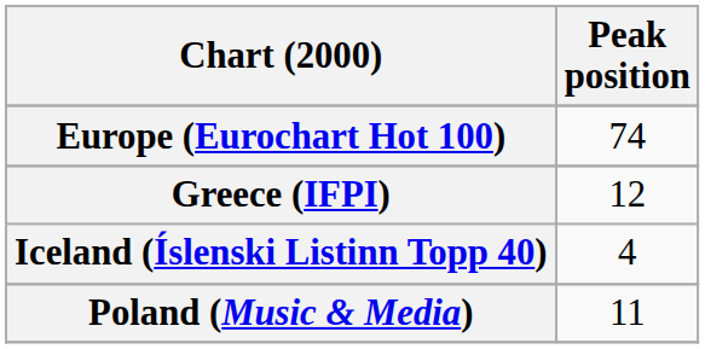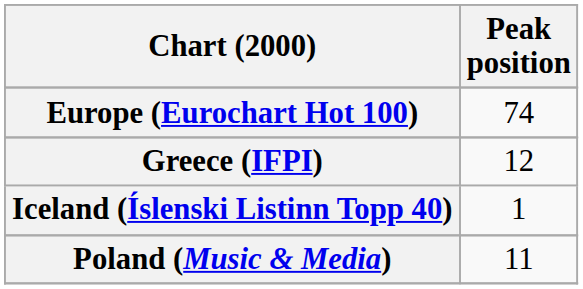 <table class="wikitable sortable plainrowheaders" style="text-align:center">
 <tr>
 <th>Chart (2000)</th>
 <th>Peak<br>position</th>
 </tr>
 <tr>
 </tr>
 <tr>
 </tr>
 <tr>
 </tr>
 <tr>
 <th scope="row">Europe (<a href='#'>Eurochart Hot 100</a>)</th>
 <td>74</td>
 </tr>
 <tr>
 </tr>
 <tr>
 <th scope="row">Greece (<a href='#'>IFPI</a>)</th>
 <td>12</td>
 </tr>
 <tr>
 <th scope="row">Iceland (<a href='#'>Íslenski Listinn Topp 40</a>)</th>
-<td>4</td>
+<td>1</td>
 </tr>
 <tr>
 </tr>
 <tr>
 </tr>
 <tr>
 </tr>
 <tr>
 </tr>
 <tr>
 </tr>
 <tr>
 <th scope="row">Poland (<em><a href='#'>Music & Media</a></em>)</th>
 <td>11</td>
 </tr>
 <tr>
 </tr>
 <tr>
 </tr>
 <tr>
 </tr>
 <tr>
 </tr>
 <tr>
 </tr>
 <tr>
 </tr>
 <tr>
 </tr>
 <tr>
 </tr>
 <tr>
 </tr>
 <tr>
 </tr>
 </table>
